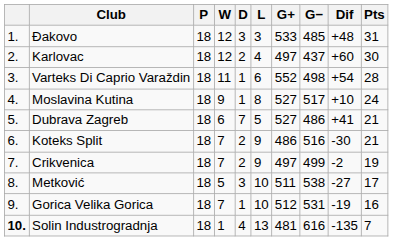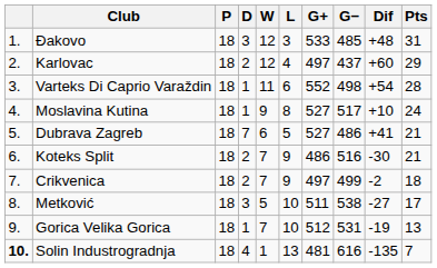 <table class="wikitable sortable">
 <tr>
 <th></th>
 <th>Club</th>
 <th>P</th>
+<th>D</th>
 <th>W</th>
-<th>D</th>
 <th>L</th>
 <th>G+</th>
 <th>G−</th>
 <th>Dif</th>
 <th>Pts</th>
 </tr>
 <tr>
 <td>1.</td>
 <td>Đakovo</td>
 <td>18</td>
+<td>3</td>
 <td>12</td>
-<td>3</td>
 <td>3</td>
 <td>533</td>
 <td>485</td>
 <td>+48</td>
 <td>31</td>
 </tr>
 <tr>
 <td>2.</td>
 <td>Karlovac</td>
 <td>18</td>
+<td>2</td>
 <td>12</td>
-<td>2</td>
 <td>4</td>
 <td>497</td>
 <td>437</td>
 <td>+60</td>
-<td>30</td>
+<td>29</td>
 </tr>
 <tr>
 <td>3.</td>
 <td>Varteks Di Caprio Varaždin</td>
 <td>18</td>
+<td>1</td>
 <td>11</td>
-<td>1</td>
 <td>6</td>
 <td>552</td>
 <td>498</td>
 <td>+54</td>
 <td>28</td>
 </tr>
 <tr>
 <td>4.</td>
 <td>Moslavina Kutina</td>
 <td>18</td>
+<td>1</td>
 <td>9</td>
-<td>1</td>
 <td>8</td>
 <td>527</td>
 <td>517</td>
 <td>+10</td>
 <td>24</td>
 </tr>
 <tr>
 <td>5.</td>
 <td>Dubrava Zagreb</td>
 <td>18</td>
+<td>7</td>
 <td>6</td>
-<td>7</td>
 <td>5</td>
 <td>527</td>
 <td>486</td>
 <td>+41</td>
 <td>21</td>
 </tr>
 <tr>
 <td>6.</td>
 <td>Koteks Split</td>
 <td>18</td>
+<td>2</td>
 <td>7</td>
-<td>2</td>
 <td>9</td>
 <td>486</td>
 <td>516</td>
 <td>-30</td>
 <td>21</td>
 </tr>
 <tr>
 <td>7.</td>
 <td>Crikvenica</td>
 <td>18</td>
+<td>2</td>
 <td>7</td>
-<td>2</td>
 <td>9</td>
 <td>497</td>
 <td>499</td>
 <td>-2</td>
-<td>19</td>
+<td>18</td>
 </tr>
 <tr>
 <td>8.</td>
 <td>Metković</td>
 <td>18</td>
+<td>3</td>
 <td>5</td>
-<td>3</td>
 <td>10</td>
 <td>511</td>
 <td>538</td>
 <td>-27</td>
 <td>17</td>
 </tr>
 <tr>
 <td>9.</td>
 <td>Gorica Velika Gorica</td>
 <td>18</td>
+<td>1</td>
 <td>7</td>
-<td>1</td>
 <td>10</td>
 <td>512</td>
 <td>531</td>
 <td>-19</td>
-<td>16</td>
+<td>13</td>
 </tr>
 <tr>
 <td><strong>10.</strong></td>
 <td>Solin Industrogradnja</td>
 <td>18</td>
+<td>4</td>
 <td>1</td>
-<td>4</td>
 <td>13</td>
 <td>481</td>
 <td>616</td>
 <td>-135</td>
 <td>7</td>
 </tr>
 </table>
